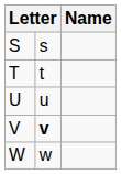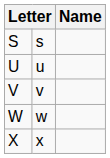 <table class=wikitable>
 <tr>
 <th colspan=2>Letter</th>
 <th>Name</th>
 </tr>
 <tr>
 <td>S</td>
 <td>s</td>
 <td></td>
 </tr>
 <tr>
-<td>T</td>
-<td>t</td>
-<td></td>
-</tr>
-<tr>
 <td>U</td>
 <td>u</td>
 <td></td>
 </tr>
 <tr>
 <td>V</td>
-<td><strong>v</strong></td>
+<td>v</td>
 <td></td>
 </tr>
 <tr>
 <td>W</td>
 <td>w</td>
 <td></td>
 </tr>
+<tr>
+<td>X</td>
+<td>x</td>
+<td></td>
+</tr>
 </table>
